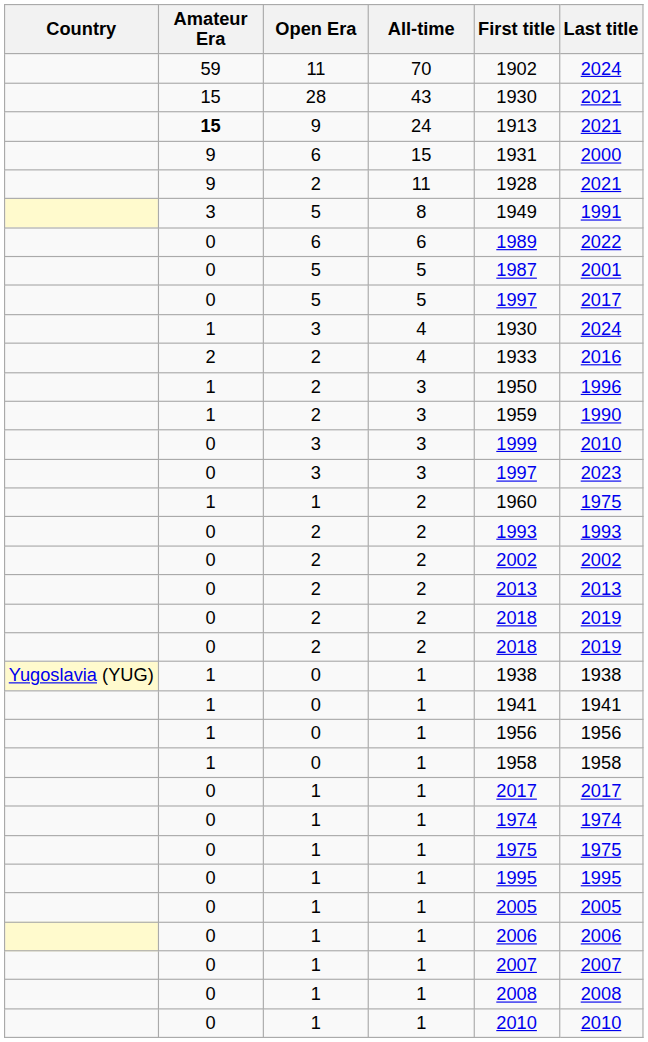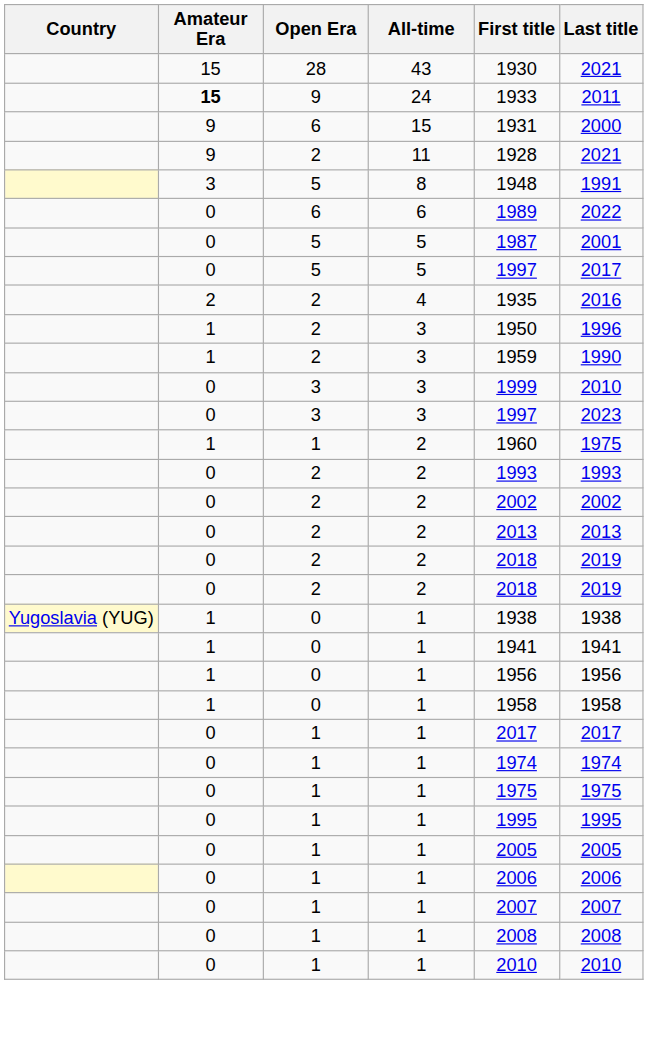 <table class="wikitable sortable nowrap" style=text-align:center>
 <tr>
 <th>Country</th>
 <th width=85>Amateur Era</th>
 <th width=85>Open Era</th>
 <th width=85>All-time</th>
 <th>First title</th>
 <th>Last title</th>
-</tr>
-<tr>
-<td align=left></td>
-<td>59</td>
-<td>11</td>
-<td>70</td>
-<td>1902</td>
-<td><a href='#'>2024</a></td>
 </tr>
 <tr>
 <td align=left></td>
 <td>15</td>
 <td>28</td>
 <td>43</td>
 <td>1930</td>
 <td><a href='#'>2021</a></td>
 </tr>
 <tr>
 <td align=left></td>
 <td><strong>15</strong></td>
 <td>9</td>
 <td>24</td>
-<td>1913</td>
-<td><a href='#'>2021</a></td>
+<td>1933</td>
+<td><a href='#'>2011</a></td>
 </tr>
 <tr>
 <td align=left></td>
 <td>9</td>
 <td>6</td>
 <td>15</td>
 <td>1931</td>
 <td><a href='#'>2000</a></td>
 </tr>
 <tr>
 <td align=left></td>
 <td>9</td>
 <td>2</td>
 <td>11</td>
 <td>1928</td>
 <td><a href='#'>2021</a></td>
 </tr>
 <tr>
 <td style="background:#FFFACD" align=left></td>
 <td>3</td>
 <td>5</td>
 <td>8</td>
-<td>1949</td>
+<td>1948</td>
 <td><a href='#'>1991</a></td>
 </tr>
 <tr>
 <td align=left></td>
 <td>0</td>
 <td>6</td>
 <td>6</td>
 <td><a href='#'>1989</a></td>
 <td><a href='#'>2022</a></td>
 </tr>
 <tr>
 <td align=left></td>
 <td>0</td>
 <td>5</td>
 <td>5</td>
 <td><a href='#'>1987</a></td>
 <td><a href='#'>2001</a></td>
 </tr>
 <tr>
 <td align=left></td>
 <td>0</td>
 <td>5</td>
 <td>5</td>
 <td><a href='#'>1997</a></td>
 <td><a href='#'>2017</a></td>
 </tr>
 <tr>
 <td align=left></td>
-<td>1</td>
-<td>3</td>
-<td>4</td>
-<td>1930</td>
-<td><a href='#'>2024</a></td>
-</tr>
-<tr>
-<td align=left></td>
 <td>2</td>
 <td>2</td>
 <td>4</td>
-<td>1933</td>
+<td>1935</td>
 <td><a href='#'>2016</a></td>
 </tr>
 <tr>
 <td align=left></td>
 <td>1</td>
 <td>2</td>
 <td>3</td>
 <td>1950</td>
 <td><a href='#'>1996</a></td>
 </tr>
 <tr>
 <td align=left></td>
 <td>1</td>
 <td>2</td>
 <td>3</td>
 <td>1959</td>
 <td><a href='#'>1990</a></td>
 </tr>
 <tr>
 <td align=left></td>
 <td>0</td>
 <td>3</td>
 <td>3</td>
 <td><a href='#'>1999</a></td>
 <td><a href='#'>2010</a></td>
 </tr>
 <tr>
 <td align=left></td>
 <td>0</td>
 <td>3</td>
 <td>3</td>
 <td><a href='#'>1997</a></td>
 <td><a href='#'>2023</a></td>
 </tr>
 <tr>
 <td align=left></td>
 <td>1</td>
 <td>1</td>
 <td>2</td>
 <td>1960</td>
 <td><a href='#'>1975</a></td>
 </tr>
 <tr>
 <td align=left></td>
 <td>0</td>
 <td>2</td>
 <td>2</td>
 <td><a href='#'>1993</a></td>
 <td><a href='#'>1993</a></td>
 </tr>
 <tr>
 <td align=left></td>
 <td>0</td>
 <td>2</td>
 <td>2</td>
 <td><a href='#'>2002</a></td>
 <td><a href='#'>2002</a></td>
 </tr>
 <tr>
 <td align=left></td>
 <td>0</td>
 <td>2</td>
 <td>2</td>
 <td><a href='#'>2013</a></td>
 <td><a href='#'>2013</a></td>
 </tr>
 <tr>
 <td align=left></td>
 <td>0</td>
 <td>2</td>
 <td>2</td>
 <td><a href='#'>2018</a></td>
 <td><a href='#'>2019</a></td>
 </tr>
 <tr>
 <td align=left></td>
 <td>0</td>
 <td>2</td>
 <td>2</td>
 <td><a href='#'>2018</a></td>
 <td><a href='#'>2019</a></td>
 </tr>
 <tr>
 <td style="background:#FFFACD" align=left> <a href='#'>Yugoslavia</a> (YUG)</td>
 <td>1</td>
 <td>0</td>
 <td>1</td>
 <td>1938</td>
 <td>1938</td>
 </tr>
 <tr>
 <td align=left></td>
 <td>1</td>
 <td>0</td>
 <td>1</td>
 <td>1941</td>
 <td>1941</td>
 </tr>
 <tr>
 <td align=left></td>
 <td>1</td>
 <td>0</td>
 <td>1</td>
 <td>1956</td>
 <td>1956</td>
 </tr>
 <tr>
 <td align=left></td>
 <td>1</td>
 <td>0</td>
 <td>1</td>
 <td>1958</td>
 <td>1958</td>
 </tr>
 <tr>
 <td align=left></td>
 <td>0</td>
 <td>1</td>
 <td>1</td>
 <td><a href='#'>2017</a></td>
 <td><a href='#'>2017</a></td>
 </tr>
 <tr>
 <td align=left></td>
 <td>0</td>
 <td>1</td>
 <td>1</td>
 <td><a href='#'>1974</a></td>
 <td><a href='#'>1974</a></td>
 </tr>
 <tr>
 <td align=left></td>
 <td>0</td>
 <td>1</td>
 <td>1</td>
 <td><a href='#'>1975</a></td>
 <td><a href='#'>1975</a></td>
 </tr>
 <tr>
 <td align=left></td>
 <td>0</td>
 <td>1</td>
 <td>1</td>
 <td><a href='#'>1995</a></td>
 <td><a href='#'>1995</a></td>
 </tr>
 <tr>
 <td align=left></td>
 <td>0</td>
 <td>1</td>
 <td>1</td>
 <td><a href='#'>2005</a></td>
 <td><a href='#'>2005</a></td>
 </tr>
 <tr>
 <td style="background: #FFFACD" align=left></td>
 <td>0</td>
 <td>1</td>
 <td>1</td>
 <td><a href='#'>2006</a></td>
 <td><a href='#'>2006</a></td>
 </tr>
 <tr>
 <td align=left></td>
 <td>0</td>
 <td>1</td>
 <td>1</td>
 <td><a href='#'>2007</a></td>
 <td><a href='#'>2007</a></td>
 </tr>
 <tr>
 <td align=left></td>
 <td>0</td>
 <td>1</td>
 <td>1</td>
 <td><a href='#'>2008</a></td>
 <td><a href='#'>2008</a></td>
 </tr>
 <tr>
 <td align=left></td>
 <td>0</td>
 <td>1</td>
 <td>1</td>
 <td><a href='#'>2010</a></td>
 <td><a href='#'>2010</a></td>
 </tr>
 </table>
